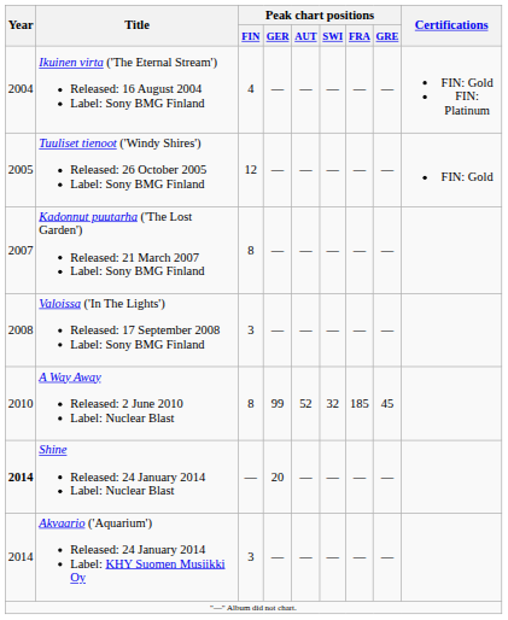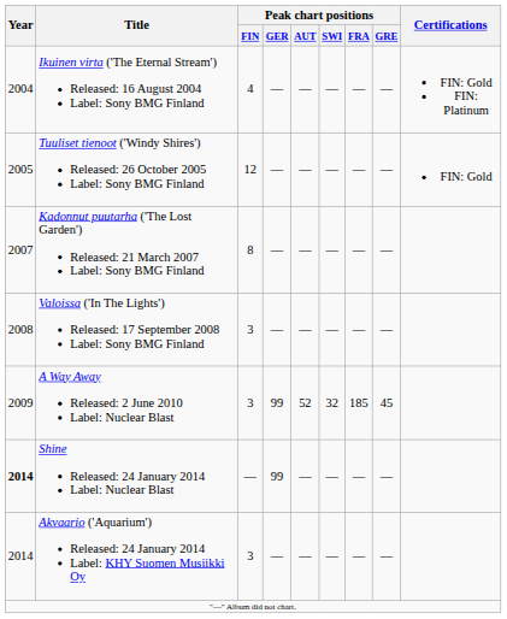 <table class=wikitable style=text-align:center;>
 <tr>
 <th rowspan="2" style="width:30px;">Year</th>
 <th rowspan="2" style="width:250px;">Title</th>
 <th colspan=6>Peak chart positions</th>
 <th rowspan="2" style="width:120px;"><a href='#'>Certifications</a></th>
 </tr>
 <tr style="vertical-align:top;line-height:1.2">
 <th width=25px><small><a href='#'>FIN</a></small><br></th>
 <th width=25px><small><a href='#'>GER</a></small><br></th>
 <th width=25px><small><a href='#'>AUT</a></small><br></th>
 <th width=25px><small><a href='#'>SWI</a></small><br></th>
 <th width=25px><small><a href='#'>FRA</a></small><br></th>
 <th width=25px><small><a href='#'>GRE</a></small><br></th>
 </tr>
 <tr>
 <td>2004</td>
 <td align=left><em><a href='#'>Ikuinen virta</a></em> ('The Eternal Stream')<br><ul><li>Released: 16 August 2004</li><li>Label: Sony BMG Finland</li></ul></td>
 <td>4</td>
 <td>—</td>
 <td>—</td>
 <td>—</td>
 <td>—</td>
 <td>—</td>
 <td><br><ul><li>FIN: Gold</li><li>FIN: Platinum</li></ul></td>
 </tr>
 <tr>
 <td>2005</td>
 <td align=left><em><a href='#'>Tuuliset tienoot</a></em> ('Windy Shires')<br><ul><li>Released: 26 October 2005</li><li>Label: Sony BMG Finland</li></ul></td>
 <td>12</td>
 <td>—</td>
 <td>—</td>
 <td>—</td>
 <td>—</td>
 <td>—</td>
 <td><br><ul><li>FIN: Gold</li></ul></td>
 </tr>
 <tr>
 <td>2007</td>
 <td align=left><em><a href='#'>Kadonnut puutarha</a></em> ('The Lost Garden')<br><ul><li>Released: 21 March 2007</li><li>Label: Sony BMG Finland</li></ul></td>
 <td>8</td>
 <td>—</td>
 <td>—</td>
 <td>—</td>
 <td>—</td>
 <td>—</td>
 <td></td>
 </tr>
 <tr>
 <td>2008</td>
 <td align=left><em><a href='#'>Valoissa</a></em> ('In The Lights')<br><ul><li>Released: 17 September 2008</li><li>Label: Sony BMG Finland</li></ul></td>
 <td>3</td>
 <td>—</td>
 <td>—</td>
 <td>—</td>
 <td>—</td>
 <td>—</td>
 <td></td>
 </tr>
 <tr>
-<td>2010</td>
+<td>2009</td>
 <td align=left><em><a href='#'>A Way Away</a></em><br><ul><li>Released: 2 June 2010</li><li>Label: Nuclear Blast</li></ul></td>
-<td>8</td>
+<td>3</td>
 <td>99</td>
 <td>52</td>
 <td>32</td>
 <td>185</td>
 <td>45</td>
 <td></td>
 </tr>
 <tr>
 <td><strong>2014</strong></td>
 <td align=left><em><a href='#'>Shine</a></em> <br><ul><li>Released: 24 January 2014</li><li>Label: Nuclear Blast</li></ul></td>
 <td>—</td>
-<td>20</td>
+<td>99</td>
 <td>—</td>
 <td>—</td>
 <td>—</td>
 <td>—</td>
 <td></td>
 </tr>
 <tr>
 <td>2014</td>
 <td align=left><em><a href='#'>Akvaario</a></em> ('Aquarium') <br><ul><li>Released: 24 January 2014</li><li>Label: <a href='#'>KHY Suomen Musiikki Oy</a></li></ul></td>
 <td>3</td>
 <td>—</td>
 <td>—</td>
 <td>—</td>
 <td>—</td>
 <td>—</td>
 <td></td>
 </tr>
 <tr>
 <td colspan=10 style=font-size:8pt;>"—" Album did not chart.</td>
 </tr>
 </table>
